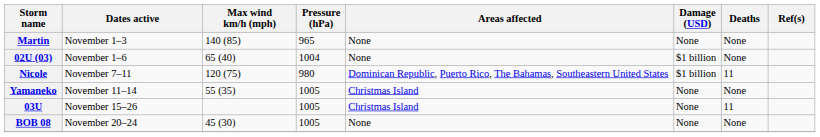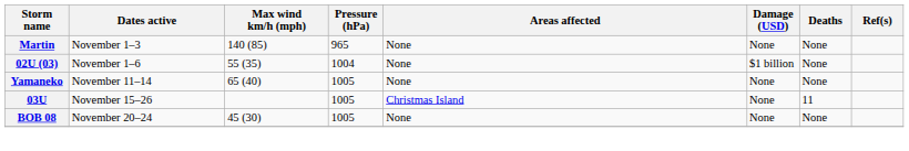 <table class="wikitable sortable">
 <tr>
 <th width="5%">Storm name</th>
 <th width="15%">Dates active</th>
 <th width="10%">Max wind<br>km/h (mph)</th>
 <th width="5%">Pressure<br>(hPa)</th>
 <th width="35%">Areas affected</th>
 <th width="5%">Damage<br>(<a href='#'>USD</a>)</th>
 <th width="5%">Deaths</th>
 <th width="5%">Ref(s)</th>
 </tr>
 <tr>
 <th><a href='#'>Martin</a></th>
 <td>November 1–3</td>
 <td>140 (85)</td>
 <td>965</td>
 <td>None</td>
 <td>None</td>
 <td>None</td>
 <td></td>
 </tr>
 <tr>
 <th><a href='#'>02U (03)</a></th>
 <td>November 1–6</td>
-<td>65 (40)</td>
+<td>55 (35)</td>
 <td>1004</td>
 <td>None</td>
 <td>$1 billion</td>
 <td>None</td>
 <td></td>
 </tr>
 <tr>
-<th><a href='#'>Nicole</a></th>
-<td>November 7–11</td>
-<td>120 (75)</td>
-<td>980</td>
-<td><a href='#'>Dominican Republic</a>, <a href='#'>Puerto Rico</a>, <a href='#'>The Bahamas</a>, <a href='#'>Southeastern United States</a></td>
-<td>$1 billion</td>
-<td>11</td>
-<td></td>
-</tr>
-<tr>
 <th><a href='#'>Yamaneko</a></th>
 <td>November 11–14</td>
-<td>55 (35)</td>
+<td>65 (40)</td>
 <td>1005</td>
-<td><a href='#'>Christmas Island</a></td>
+<td>None</td>
 <td>None</td>
 <td>None</td>
 <td></td>
 </tr>
 <tr>
 <th><a href='#'>03U</a></th>
 <td>November 15–26</td>
 <td></td>
 <td>1005</td>
 <td><a href='#'>Christmas Island</a></td>
 <td>None</td>
 <td>11</td>
 <td></td>
 </tr>
 <tr>
 <th><a href='#'>BOB 08</a></th>
 <td>November 20–24</td>
 <td>45 (30)</td>
 <td>1005</td>
 <td>None</td>
 <td>None</td>
 <td>None</td>
 <td></td>
 </tr>
 <tr>
 </tr>
 </table>
